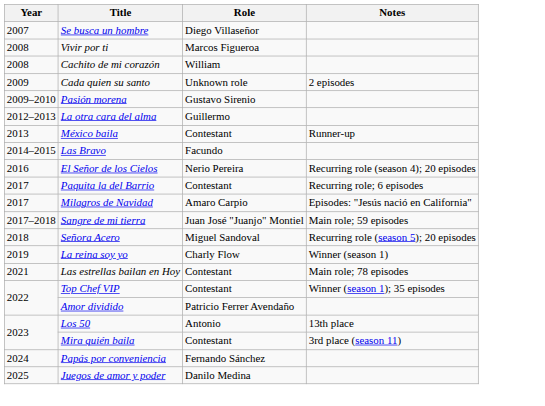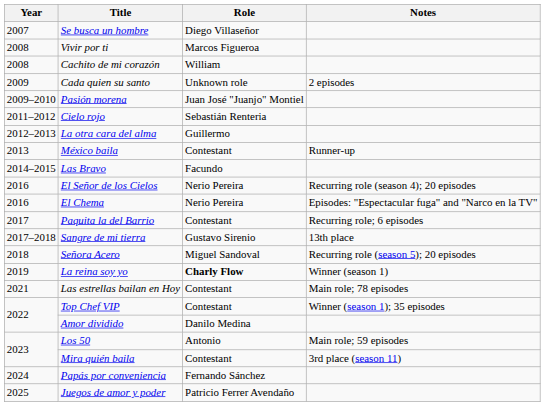 <table class="wikitable sortable">
 <tr>
 <th>Year</th>
 <th>Title</th>
 <th>Role</th>
 <th>Notes</th>
 </tr>
 <tr>
 <td>2007</td>
 <td><em><a href='#'>Se busca un hombre</a></em></td>
 <td>Diego Villaseñor</td>
 <td></td>
 </tr>
 <tr>
 <td>2008</td>
 <td><em>Vivir por ti</em></td>
 <td>Marcos Figueroa</td>
 <td></td>
 </tr>
 <tr>
 <td>2008</td>
 <td><em>Cachito de mi corazón</em></td>
 <td>William</td>
 <td></td>
 </tr>
 <tr>
 <td>2009</td>
 <td><em>Cada quien su santo</em></td>
 <td>Unknown role</td>
 <td>2 episodes</td>
 </tr>
 <tr>
 <td>2009–2010</td>
 <td><em><a href='#'>Pasión morena</a></em></td>
-<td>Gustavo Sirenio</td>
+<td>Juan José "Juanjo" Montiel</td>
+<td></td>
+</tr>
+<tr>
+<td>2011–2012</td>
+<td><em><a href='#'>Cielo rojo</a></em></td>
+<td>Sebastián Renteria</td>
 <td></td>
 </tr>
 <tr>
 <td>2012–2013</td>
 <td><em><a href='#'>La otra cara del alma</a></em></td>
 <td>Guillermo</td>
 <td></td>
 </tr>
 <tr>
 <td>2013</td>
 <td><em><a href='#'>México baila</a></em></td>
 <td>Contestant</td>
 <td>Runner-up</td>
 </tr>
 <tr>
 <td>2014–2015</td>
 <td><em><a href='#'>Las Bravo</a></em></td>
 <td>Facundo</td>
 <td></td>
 </tr>
 <tr>
 <td>2016</td>
 <td><em><a href='#'>El Señor de los Cielos</a></em></td>
 <td>Nerio Pereira</td>
 <td>Recurring role (season 4); 20 episodes</td>
 </tr>
 <tr>
+<td>2016</td>
+<td><em><a href='#'>El Chema</a></em></td>
+<td>Nerio Pereira</td>
+<td>Episodes: "Espectacular fuga" and "Narco en la TV"</td>
+</tr>
+<tr>
 <td>2017</td>
 <td><em><a href='#'>Paquita la del Barrio</a></em></td>
 <td>Contestant</td>
 <td>Recurring role; 6 episodes</td>
 </tr>
 <tr>
-<td>2017</td>
-<td><em><a href='#'>Milagros de Navidad</a></em></td>
-<td>Amaro Carpio</td>
-<td>Episodes: "Jesús nació en California"</td>
-</tr>
-<tr>
 <td>2017–2018</td>
 <td><em><a href='#'>Sangre de mi tierra</a></em></td>
-<td>Juan José "Juanjo" Montiel</td>
-<td>Main role; 59 episodes</td>
+<td>Gustavo Sirenio</td>
+<td>13th place</td>
 </tr>
 <tr>
 <td>2018</td>
 <td><em><a href='#'>Señora Acero</a></em></td>
 <td>Miguel Sandoval</td>
 <td>Recurring role (<a href='#'>season 5</a>); 20 episodes</td>
 </tr>
 <tr>
 <td>2019</td>
 <td><em><a href='#'>La reina soy yo</a></em></td>
-<td>Charly Flow</td>
+<td><strong>Charly Flow</strong></td>
 <td>Winner (season 1)</td>
 </tr>
 <tr>
 <td>2021</td>
 <td><em>Las estrellas bailan en Hoy</em></td>
 <td>Contestant</td>
 <td>Main role; 78 episodes</td>
 </tr>
 <tr>
 <td rowspan="2">2022</td>
 <td><em><a href='#'>Top Chef VIP</a></em></td>
 <td>Contestant</td>
 <td>Winner (<a href='#'>season 1</a>); 35 episodes</td>
 </tr>
 <tr>
 <td><em><a href='#'>Amor dividido</a></em></td>
-<td>Patricio Ferrer Avendaño</td>
+<td>Danilo Medina</td>
 <td></td>
 </tr>
 <tr>
 <td rowspan="2">2023</td>
 <td><em><a href='#'>Los 50</a></em></td>
 <td>Antonio</td>
-<td>13th place</td>
+<td>Main role; 59 episodes</td>
 </tr>
 <tr>
 <td><em><a href='#'>Mira quién baila</a></em></td>
 <td>Contestant</td>
 <td>3rd place (<a href='#'>season 11</a>)</td>
 </tr>
 <tr>
 <td>2024</td>
 <td><em><a href='#'>Papás por conveniencia</a></em></td>
 <td>Fernando Sánchez</td>
 <td></td>
 </tr>
 <tr>
 <td>2025</td>
 <td><em><a href='#'>Juegos de amor y poder</a></em></td>
-<td>Danilo Medina</td>
+<td>Patricio Ferrer Avendaño</td>
 <td></td>
 </tr>
 </table>
